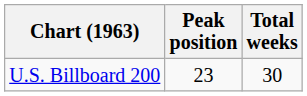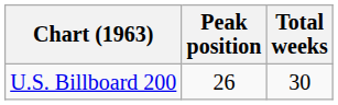 <table class="wikitable sortable">
 <tr>
 <th>Chart (1963)</th>
 <th>Peak<br>position</th>
 <th>Total<br>weeks</th>
 </tr>
 <tr>
 <td align="left"><a href='#'>U.S. Billboard 200</a></td>
-<td style="text-align:center;">23</td>
+<td style="text-align:center;">26</td>
 <td style="text-align:center;">30</td>
 </tr>
 </table>
